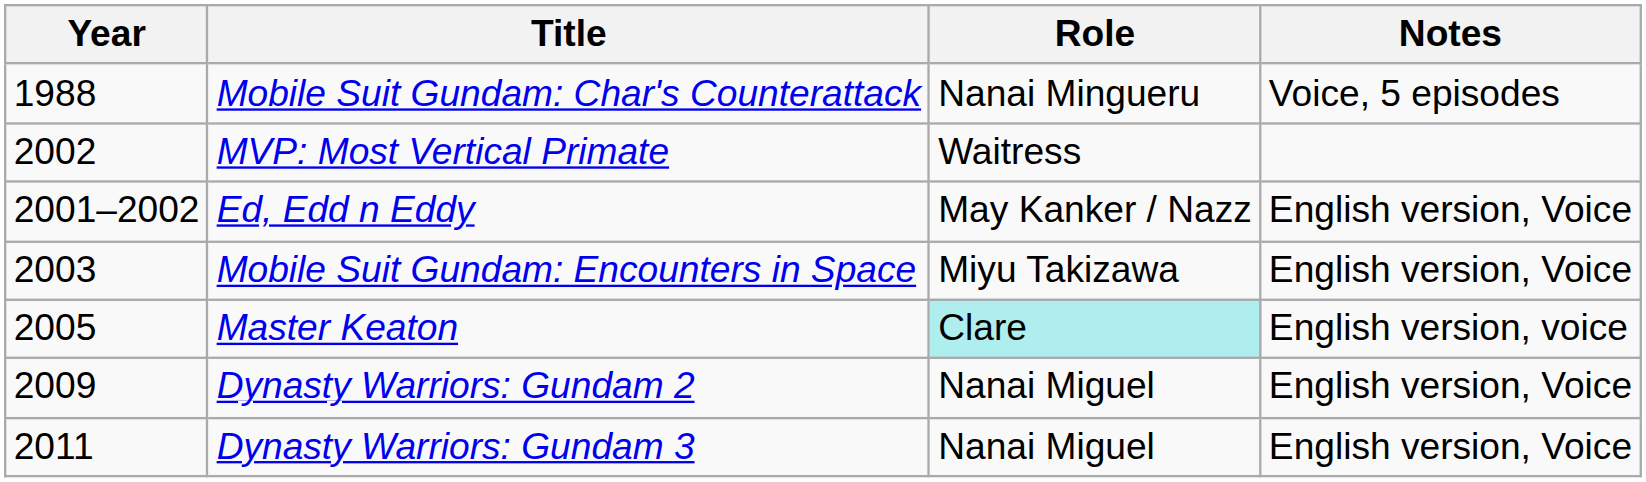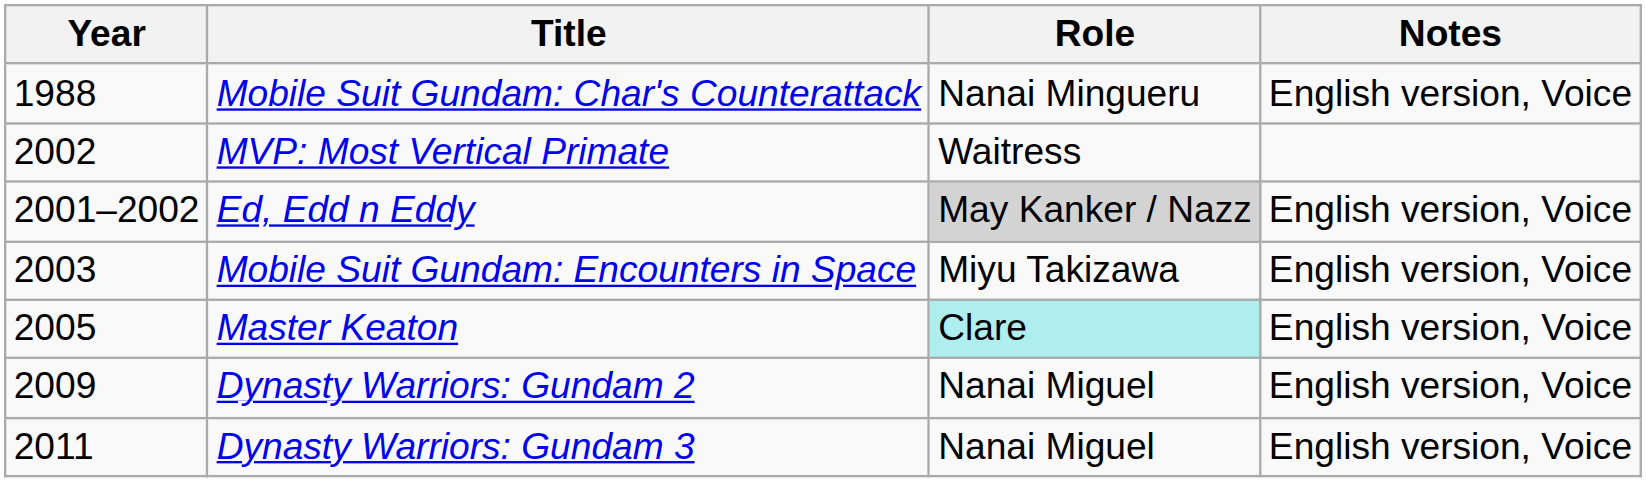 <table class="wikitable">
 <tr>
 <th>Year</th>
 <th>Title</th>
 <th>Role</th>
 <th>Notes</th>
 </tr>
 <tr>
 <td>1988</td>
 <td><em><a href='#'>Mobile Suit Gundam: Char's Counterattack</a></em></td>
 <td>Nanai Mingueru</td>
-<td>Voice, 5 episodes</td>
+<td>English version, Voice</td>
 </tr>
 <tr>
 <td>2002</td>
 <td><em><a href='#'>MVP: Most Vertical Primate</a></em></td>
 <td>Waitress</td>
 <td></td>
 </tr>
 <tr>
 <td>2001–2002</td>
 <td><em><a href='#'>Ed, Edd n Eddy</a></em></td>
-<td>May Kanker / Nazz</td>
+<td style="background: lightgrey;">May Kanker / Nazz</td>
 <td>English version, Voice</td>
 </tr>
 <tr>
 <td>2003</td>
 <td><em><a href='#'>Mobile Suit Gundam: Encounters in Space</a></em></td>
 <td>Miyu Takizawa</td>
 <td>English version, Voice</td>
 </tr>
 <tr>
 <td>2005</td>
 <td><em><a href='#'>Master Keaton</a></em></td>
 <td style="background: paleturquoise;">Clare</td>
-<td>English version, voice</td>
+<td>English version, Voice</td>
 </tr>
 <tr>
 <td>2009</td>
 <td><em><a href='#'>Dynasty Warriors: Gundam 2</a></em></td>
 <td>Nanai Miguel</td>
 <td>English version, Voice</td>
 </tr>
 <tr>
 <td>2011</td>
 <td><em><a href='#'>Dynasty Warriors: Gundam 3</a></em></td>
 <td>Nanai Miguel</td>
 <td>English version, Voice</td>
 </tr>
 </table>
